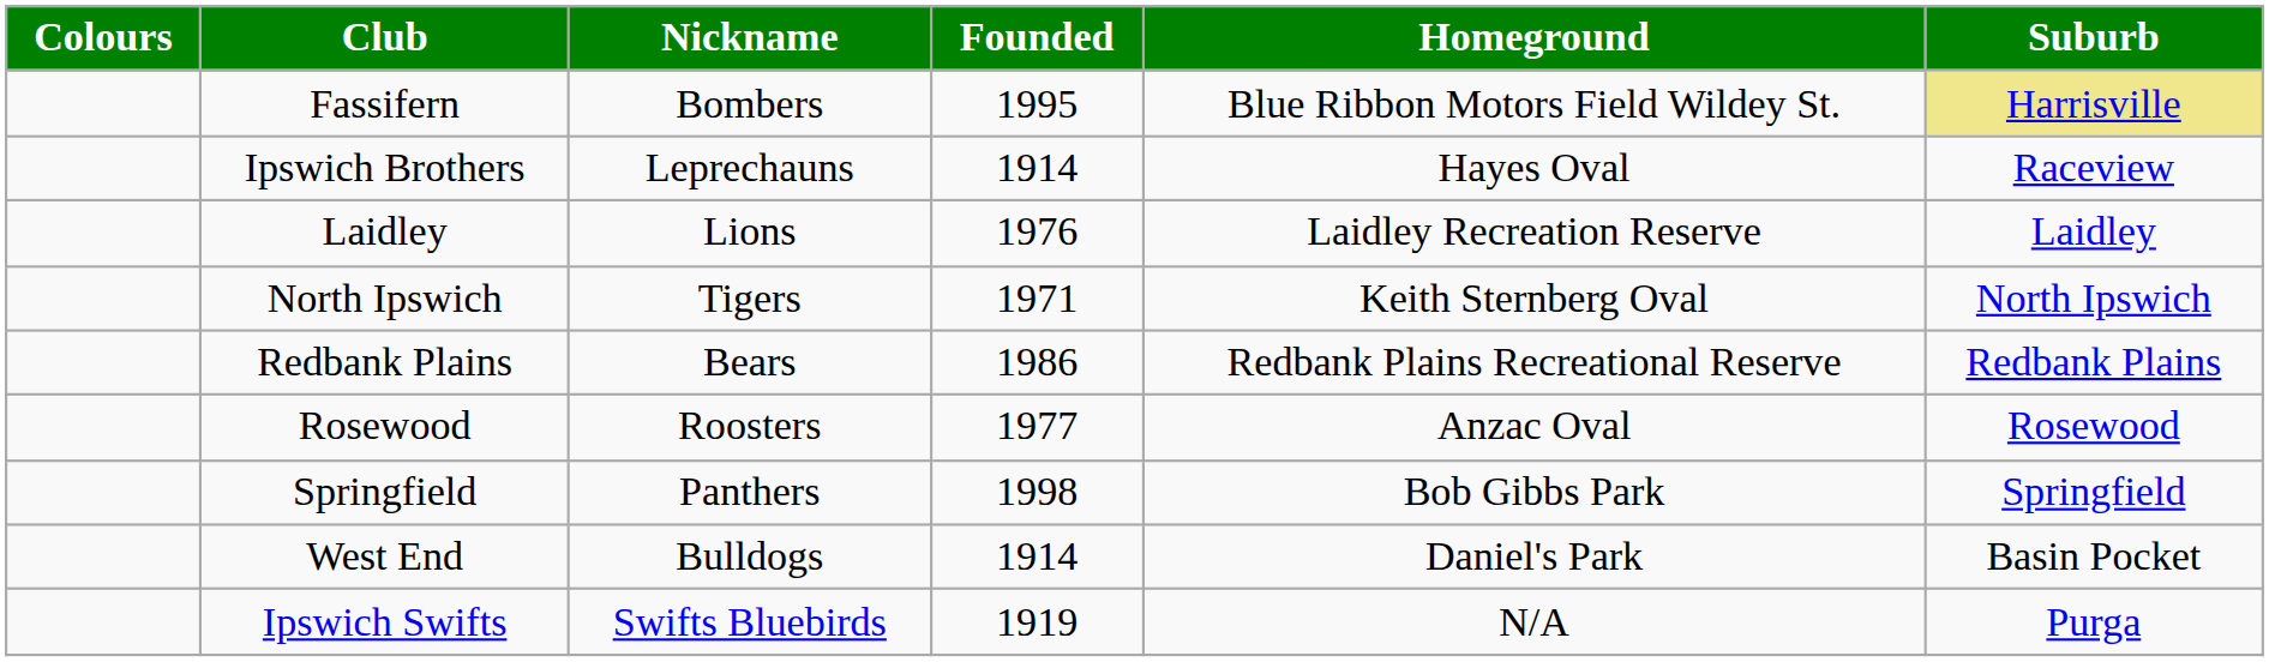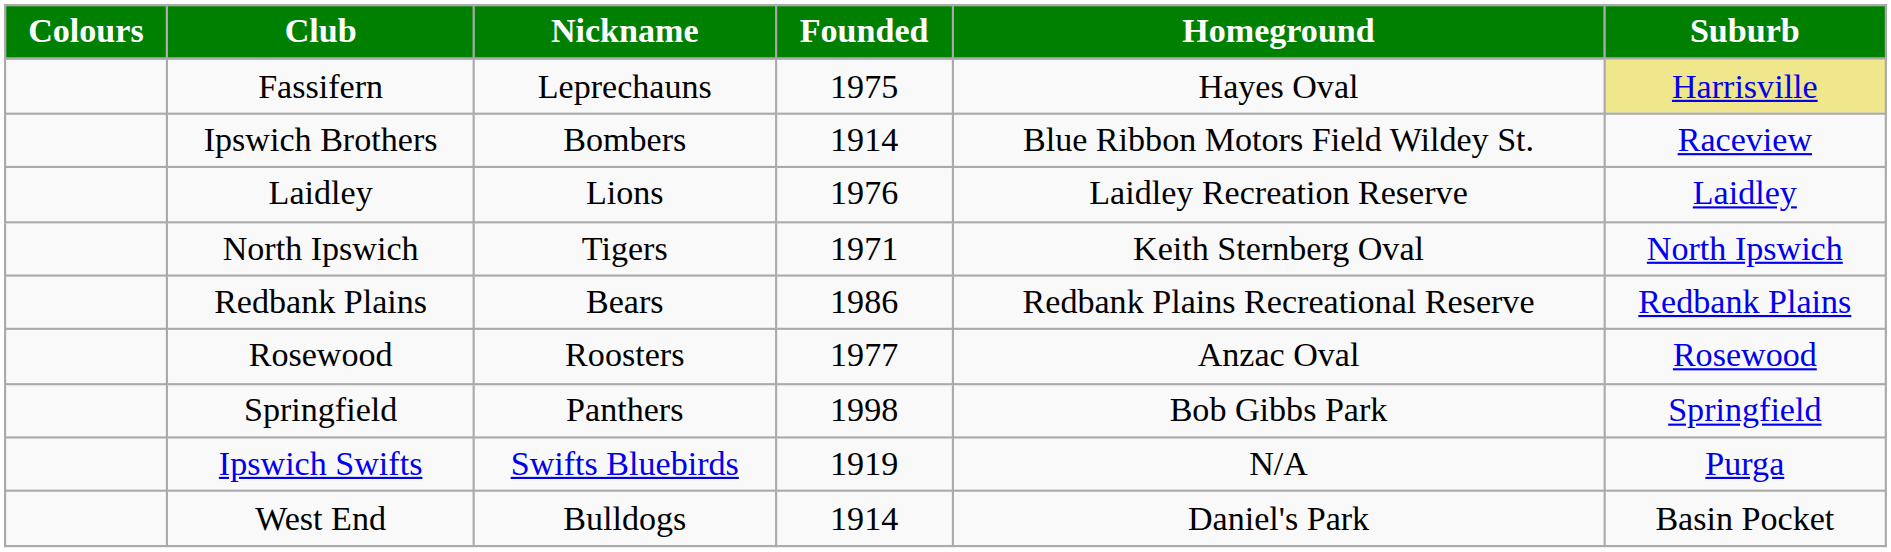 <table class="wikitable" style="width:100%; text-align:center">
 <tr>
 <th style="background:green; color:white;">Colours</th>
 <th style="background:green; color:white;">Club</th>
 <th style="background:green; color:white;">Nickname</th>
 <th style="background:green; color:white;">Founded</th>
 <th style="background:green; color:white;">Homeground</th>
 <th style="background:green; color:white;">Suburb</th>
 </tr>
 <tr>
 <td></td>
 <td>Fassifern</td>
-<td>Bombers</td>
-<td>1995</td>
-<td>Blue Ribbon Motors Field Wildey St.</td>
+<td>Leprechauns</td>
+<td>1975</td>
+<td>Hayes Oval</td>
 <td style="background: khaki;"><a href='#'>Harrisville</a></td>
 </tr>
 <tr>
 <td></td>
 <td>Ipswich Brothers</td>
-<td>Leprechauns</td>
+<td>Bombers</td>
 <td>1914</td>
-<td>Hayes Oval</td>
+<td>Blue Ribbon Motors Field Wildey St.</td>
 <td><a href='#'>Raceview</a></td>
 </tr>
 <tr>
 <td></td>
 <td>Laidley</td>
 <td>Lions</td>
 <td>1976</td>
 <td>Laidley Recreation Reserve</td>
 <td><a href='#'>Laidley</a></td>
 </tr>
 <tr>
 <td></td>
 <td>North Ipswich</td>
 <td>Tigers</td>
 <td>1971</td>
 <td>Keith Sternberg Oval</td>
 <td><a href='#'>North Ipswich</a></td>
 </tr>
 <tr>
 <td></td>
 <td>Redbank Plains</td>
 <td>Bears</td>
 <td>1986</td>
 <td>Redbank Plains Recreational Reserve</td>
 <td><a href='#'>Redbank Plains</a></td>
 </tr>
 <tr>
 <td></td>
 <td>Rosewood</td>
 <td>Roosters</td>
 <td>1977</td>
 <td>Anzac Oval</td>
 <td><a href='#'>Rosewood</a></td>
 </tr>
 <tr>
 <td></td>
 <td>Springfield</td>
 <td>Panthers</td>
 <td>1998</td>
 <td>Bob Gibbs Park</td>
 <td><a href='#'>Springfield</a></td>
 </tr>
 <tr>
 <td></td>
+<td><a href='#'>Ipswich Swifts</a></td>
+<td><a href='#'>Swifts Bluebirds</a></td>
+<td>1919</td>
+<td>N/A</td>
+<td><a href='#'>Purga</a></td>
+</tr>
+<tr>
+<td></td>
 <td>West End</td>
 <td>Bulldogs</td>
 <td>1914</td>
 <td>Daniel's Park</td>
 <td>Basin Pocket</td>
 </tr>
-<tr>
-<td></td>
-<td><a href='#'>Ipswich Swifts</a></td>
-<td><a href='#'>Swifts Bluebirds</a></td>
-<td>1919</td>
-<td>N/A</td>
-<td><a href='#'>Purga</a></td>
-</tr>
 </table>
